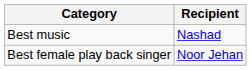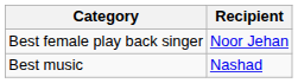 <table class="wikitable" border="1">
 <tr>
 <th>Category</th>
 <th>Recipient</th>
 </tr>
 <tr>
+<td>Best female play back singer</td>
+<td><a href='#'>Noor Jehan</a></td>
+</tr>
+<tr>
 <td>Best music</td>
 <td><a href='#'>Nashad</a></td>
 </tr>
-<tr>
-<td>Best female play back singer</td>
-<td><a href='#'>Noor Jehan</a></td>
-</tr>
 </table>
